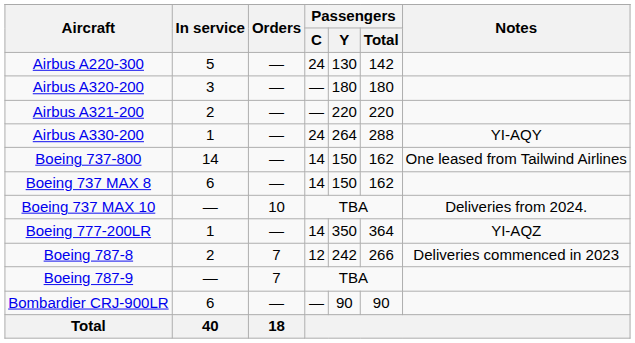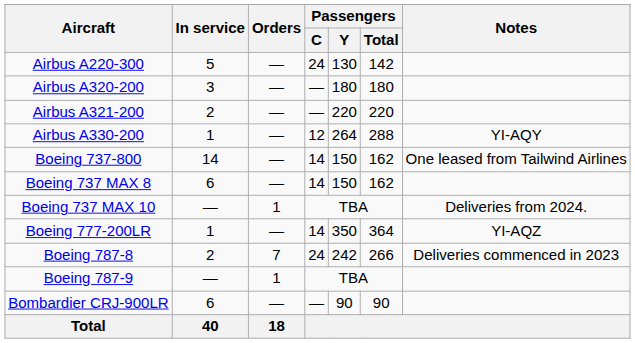 <table class="wikitable" style="margin:1em auto; border-collapse:collapse; text-align:center">
 <tr>
 </tr>
 <tr>
 <th rowspan="2">Aircraft</th>
 <th rowspan="2">In service</th>
 <th rowspan="2">Orders</th>
 <th colspan="3">Passengers</th>
 <th rowspan="2">Notes</th>
 </tr>
 <tr>
 <th><abbr>C</abbr></th>
 <th><abbr>Y</abbr></th>
 <th>Total</th>
 </tr>
 <tr>
 <td><a href='#'>Airbus A220-300</a></td>
 <td>5</td>
 <td>—</td>
 <td>24</td>
 <td>130</td>
 <td>142</td>
 <td></td>
 </tr>
 <tr>
 <td><a href='#'>Airbus A320-200</a></td>
 <td>3</td>
 <td>—</td>
 <td>—</td>
 <td>180</td>
 <td>180</td>
 <td></td>
 </tr>
 <tr>
 <td><a href='#'>Airbus A321-200</a></td>
 <td>2</td>
 <td>—</td>
 <td>—</td>
 <td>220</td>
 <td>220</td>
 <td></td>
 </tr>
 <tr>
 <td><a href='#'>Airbus A330-200</a></td>
 <td>1</td>
 <td>—</td>
-<td>24</td>
+<td>12</td>
 <td>264</td>
 <td>288</td>
 <td>YI-AQY</td>
 </tr>
 <tr>
 <td><a href='#'>Boeing 737-800</a></td>
 <td>14</td>
 <td>—</td>
 <td>14</td>
 <td>150</td>
 <td>162</td>
 <td>One leased from Tailwind Airlines</td>
 </tr>
 <tr>
 <td><a href='#'>Boeing 737 MAX 8</a></td>
 <td>6</td>
 <td>—</td>
 <td>14</td>
 <td>150</td>
 <td>162</td>
 <td></td>
 </tr>
 <tr>
 <td><a href='#'>Boeing 737 MAX 10</a></td>
 <td>—</td>
-<td>10</td>
+<td>1</td>
 <td colspan="3"><abbr>TBA</abbr></td>
 <td>Deliveries from 2024.</td>
 </tr>
 <tr>
 <td><a href='#'>Boeing 777-200LR</a></td>
 <td>1</td>
 <td>—</td>
 <td>14</td>
 <td>350</td>
 <td>364</td>
 <td>YI-AQZ</td>
 </tr>
 <tr>
 <td><a href='#'>Boeing 787-8</a></td>
 <td>2</td>
 <td>7</td>
-<td>12</td>
+<td>24</td>
 <td>242</td>
 <td>266</td>
 <td>Deliveries commenced in 2023</td>
 </tr>
 <tr>
 <td><a href='#'>Boeing 787-9</a></td>
 <td>—</td>
-<td>7</td>
+<td>1</td>
 <td colspan="3"><abbr>TBA</abbr></td>
 <td></td>
 </tr>
 <tr>
 <td><a href='#'>Bombardier CRJ-900LR</a></td>
 <td>6</td>
 <td>—</td>
 <td>—</td>
 <td>90</td>
 <td>90</td>
 <td></td>
 </tr>
 <tr>
 <th>Total</th>
 <th>40</th>
 <th>18</th>
 <th colspan="4"></th>
 </tr>
 </table>
